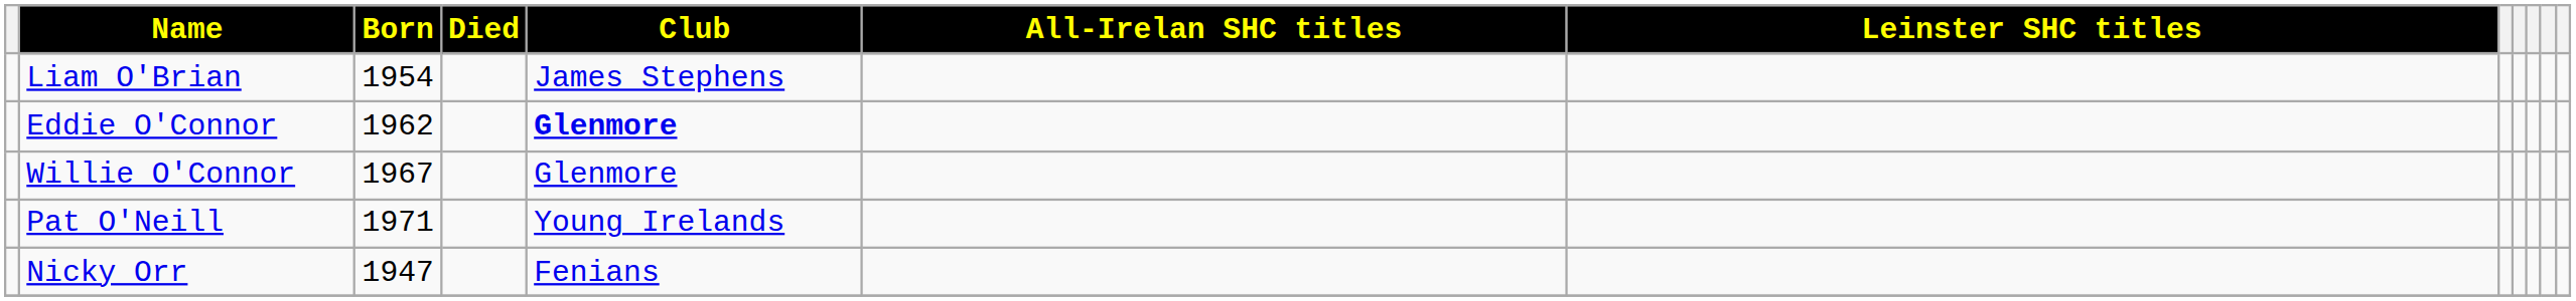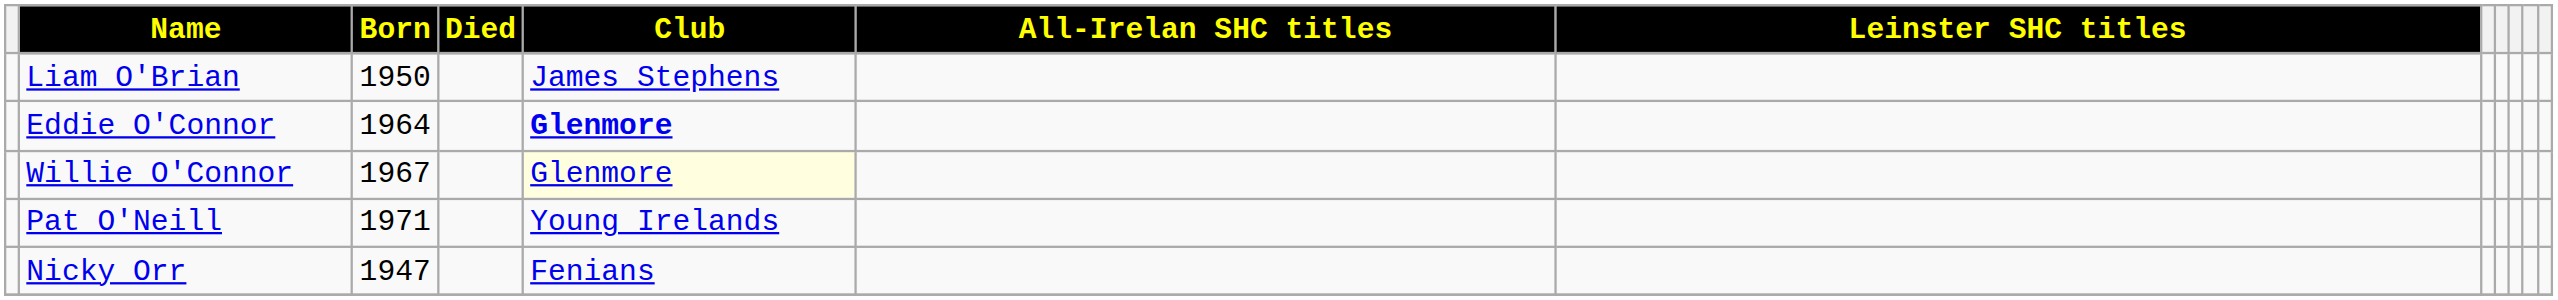 <table align=top class="wikitable">
 <tr>
 <th></th>
 <th style="background:black; color:yellow;" width="140">Name</th>
 <th style="background:black; color:yellow;" width="25">Born</th>
 <th style="background:black; color:yellow;" width="25">Died</th>
 <th style="background:black; color:yellow;" width=140>Club</th>
 <th style="background:black; color:yellow;" width=300>All-Irelan SHC titles</th>
 <th style="background:black; color:yellow;" width=400>Leinster SHC titles</th>
 <th></th>
 <th></th>
 <th></th>
 <th></th>
 <th></th>
 </tr>
 <tr>
 <td></td>
 <td><a href='#'>Liam O'Brian</a></td>
-<td>1954</td>
+<td>1950</td>
 <td></td>
 <td><a href='#'>James Stephens</a></td>
 <td></td>
 <td></td>
 <td></td>
 <td></td>
 <td></td>
 <td></td>
 <td></td>
 </tr>
 <tr>
 <td></td>
 <td><a href='#'>Eddie O'Connor</a></td>
-<td>1962</td>
+<td>1964</td>
 <td></td>
 <td><strong><a href='#'>Glenmore</a></strong></td>
 <td></td>
 <td></td>
 <td></td>
 <td></td>
 <td></td>
 <td></td>
 <td></td>
 </tr>
 <tr>
 <td></td>
 <td><a href='#'>Willie O'Connor</a></td>
 <td>1967</td>
 <td></td>
-<td><a href='#'>Glenmore</a></td>
+<td style="background: lightyellow;"><a href='#'>Glenmore</a></td>
 <td></td>
 <td></td>
 <td></td>
 <td></td>
 <td></td>
 <td></td>
 <td></td>
 </tr>
 <tr>
 <td></td>
 <td><a href='#'>Pat O'Neill</a></td>
 <td>1971</td>
 <td></td>
 <td><a href='#'>Young Irelands</a></td>
 <td></td>
 <td></td>
 <td></td>
 <td></td>
 <td></td>
 <td></td>
 <td></td>
 </tr>
 <tr>
 <td></td>
 <td><a href='#'>Nicky Orr</a></td>
 <td>1947</td>
 <td></td>
 <td><a href='#'>Fenians</a></td>
 <td></td>
 <td></td>
 <td></td>
 <td></td>
 <td></td>
 <td></td>
 <td></td>
 </tr>
 <tr>
 </tr>
 </table>
